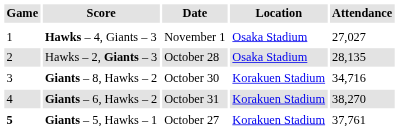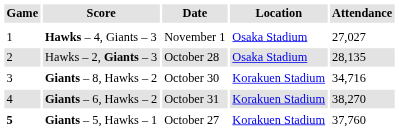 <table border="0" cellspacing="3" cellpadding="3">
 <tr style="background: #e3e3e3;">
 <th>Game</th>
 <th>Score</th>
 <th>Date</th>
 <th>Location</th>
 <th>Attendance</th>
 </tr>
 <tr style="background: #e3e3e3;">
 </tr>
 <tr>
 <td>1</td>
 <td><strong>Hawks</strong> – 4, Giants – 3</td>
 <td>November 1</td>
 <td><a href='#'>Osaka Stadium</a></td>
 <td>27,027</td>
 </tr>
 <tr style="background: #e3e3e3;">
 <td>2</td>
 <td>Hawks – 2, <strong>Giants</strong> – 3</td>
 <td>October 28</td>
 <td><a href='#'>Osaka Stadium</a></td>
 <td>28,135</td>
 </tr>
 <tr>
 <td>3</td>
 <td><strong>Giants</strong> – 8, Hawks – 2</td>
 <td>October 30</td>
 <td><a href='#'>Korakuen Stadium</a></td>
 <td>34,716</td>
 </tr>
 <tr style="background: #e3e3e3;">
 <td>4</td>
 <td><strong>Giants</strong> – 6, Hawks – 2</td>
 <td>October 31</td>
 <td><a href='#'>Korakuen Stadium</a></td>
 <td>38,270</td>
 </tr>
 <tr>
 <td><strong>5</strong></td>
 <td><strong>Giants</strong> – 5, Hawks – 1</td>
 <td>October 27</td>
 <td><a href='#'>Korakuen Stadium</a></td>
-<td>37,761</td>
+<td>37,760</td>
 </tr>
 </table>
